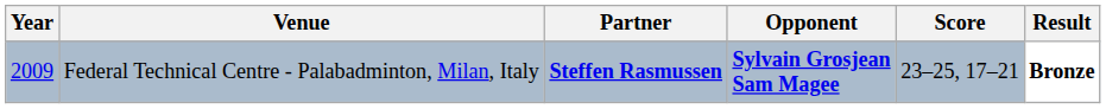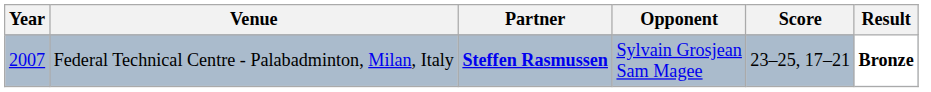 <table class="sortable wikitable" style="font-size: 90%;">
 <tr>
 <th>Year</th>
 <th>Venue</th>
 <th>Partner</th>
 <th>Opponent</th>
 <th>Score</th>
 <th>Result</th>
 </tr>
 <tr style="background:#AABBCC">
-<td align="center"><a href='#'>2009</a></td>
+<td align="center"><a href='#'>2007</a></td>
 <td align="left">Federal Technical Centre - Palabadminton, <a href='#'>Milan</a>, Italy</td>
 <td align="left"><strong> <a href='#'>Steffen Rasmussen</a></strong></td>
-<td align="left"><strong> <a href='#'>Sylvain Grosjean</a><br> <a href='#'>Sam Magee</a></strong></td>
+<td align="left"> <a href='#'>Sylvain Grosjean</a><br> <a href='#'>Sam Magee</a></td>
 <td align="left">23–25, 17–21</td>
 <td style="text-align:left; background:white"> <strong>Bronze</strong></td>
 </tr>
 </table>
